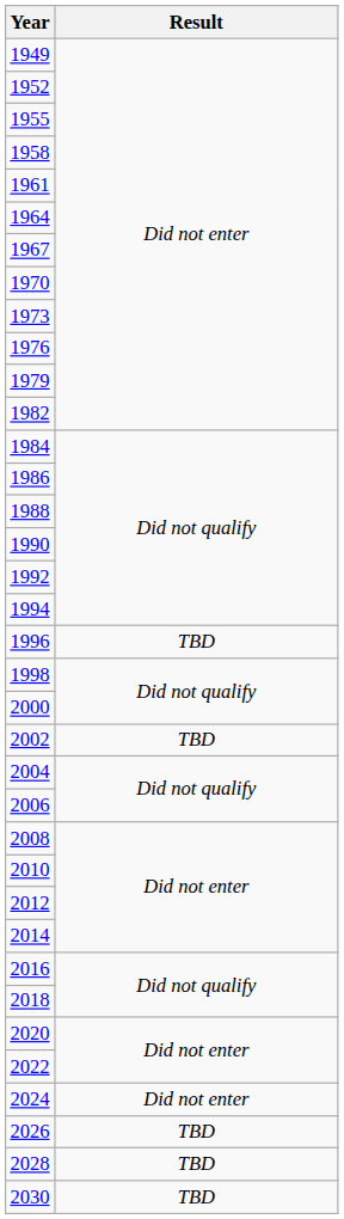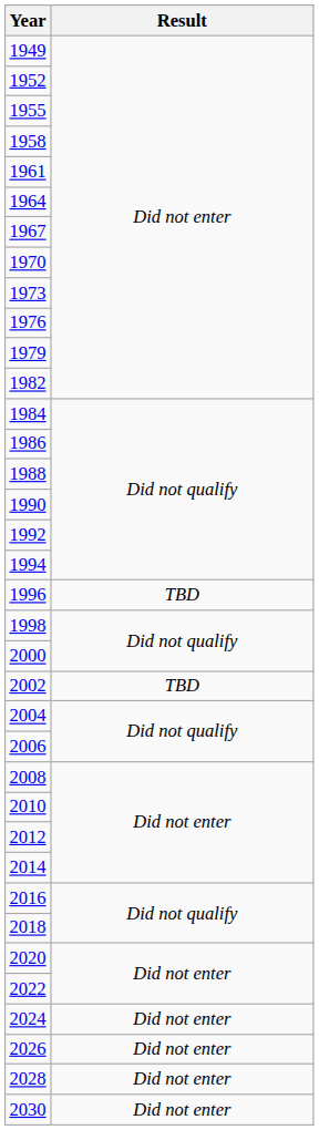 <table class="wikitable" style="text-align: center; font-size:90%">
 <tr>
 <th>Year</th>
 <th style="width:200px">Result</th>
 </tr>
 <tr>
 <td> <a href='#'>1949</a></td>
 <td rowspan="12"><em>Did not enter</em></td>
 </tr>
 <tr>
 <td> <a href='#'>1952</a></td>
 </tr>
 <tr>
 <td> <a href='#'>1955</a></td>
 </tr>
 <tr>
 <td> <a href='#'>1958</a></td>
 </tr>
 <tr>
 <td> <a href='#'>1961</a></td>
 </tr>
 <tr>
 <td> <a href='#'>1964</a></td>
 </tr>
 <tr>
 <td> <a href='#'>1967</a></td>
 </tr>
 <tr>
 <td> <a href='#'>1970</a></td>
 </tr>
 <tr>
 <td> <a href='#'>1973</a></td>
 </tr>
 <tr>
 <td> <a href='#'>1976</a></td>
 </tr>
 <tr>
 <td> <a href='#'>1979</a></td>
 </tr>
 <tr>
 <td> <a href='#'>1982</a></td>
 </tr>
 <tr>
 <td> <a href='#'>1984</a></td>
 <td rowspan="6"><em>Did not qualify</em></td>
 </tr>
 <tr>
 <td> <a href='#'>1986</a></td>
 </tr>
 <tr>
 <td> <a href='#'>1988</a></td>
 </tr>
 <tr>
 <td> <a href='#'>1990</a></td>
 </tr>
 <tr>
 <td> <a href='#'>1992</a></td>
 </tr>
 <tr>
 <td> <a href='#'>1994</a></td>
 </tr>
 <tr>
 <td> <a href='#'>1996</a></td>
 <td><em>TBD</em></td>
 </tr>
 <tr>
 <td> <a href='#'>1998</a></td>
 <td rowspan="2"><em>Did not qualify</em></td>
 </tr>
 <tr>
 <td> <a href='#'>2000</a></td>
 </tr>
 <tr>
 <td> <a href='#'>2002</a></td>
 <td><em>TBD</em></td>
 </tr>
 <tr>
 <td> <a href='#'>2004</a></td>
 <td rowspan="2"><em>Did not qualify</em></td>
 </tr>
 <tr>
 <td> <a href='#'>2006</a></td>
 </tr>
 <tr>
 <td> <a href='#'>2008</a></td>
 <td rowspan="4"><em>Did not enter</em></td>
 </tr>
 <tr>
 <td> <a href='#'>2010</a></td>
 </tr>
 <tr>
 <td> <a href='#'>2012</a></td>
 </tr>
 <tr>
 <td> <a href='#'>2014</a></td>
 </tr>
 <tr>
 <td> <a href='#'>2016</a></td>
 <td rowspan="2"><em>Did not qualify</em></td>
 </tr>
 <tr>
 <td> <a href='#'>2018</a></td>
 </tr>
 <tr>
 <td> <a href='#'>2020</a></td>
 <td rowspan="2"><em>Did not enter</em></td>
 </tr>
 <tr>
 <td> <a href='#'>2022</a></td>
 </tr>
 <tr>
 <td> <a href='#'>2024</a></td>
 <td><em>Did not enter</em></td>
 </tr>
 <tr>
 <td> <a href='#'>2026</a></td>
-<td><em>TBD</em></td>
+<td><em>Did not enter</em></td>
 </tr>
 <tr>
 <td> <a href='#'>2028</a></td>
-<td><em>TBD</em></td>
+<td><em>Did not enter</em></td>
 </tr>
 <tr>
 <td> <a href='#'>2030</a></td>
-<td><em>TBD</em></td>
+<td><em>Did not enter</em></td>
 </tr>
 </table>
